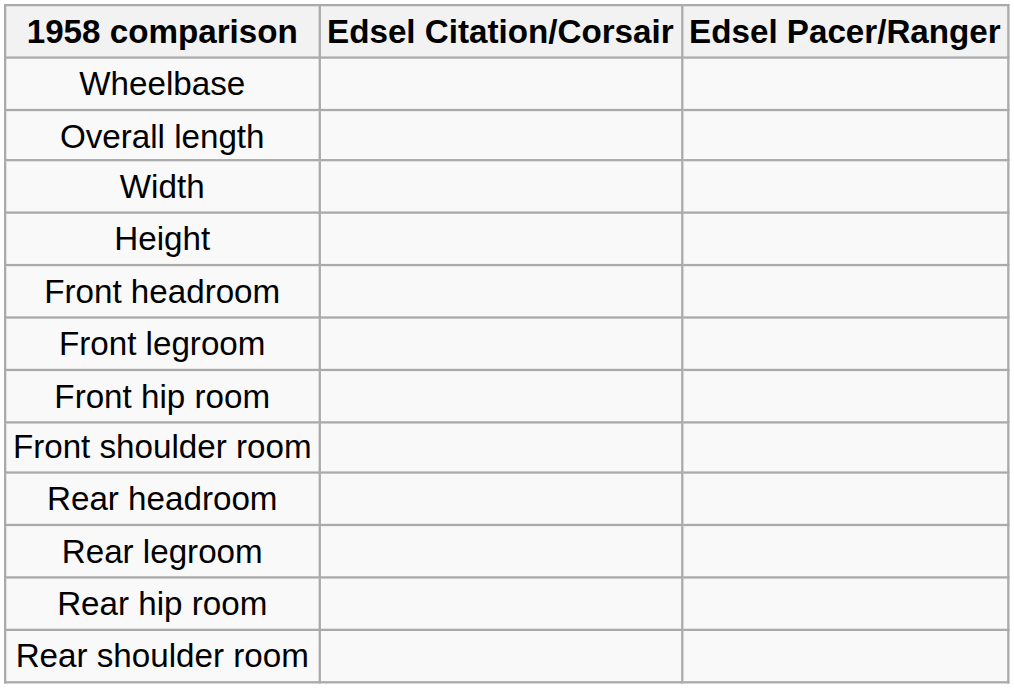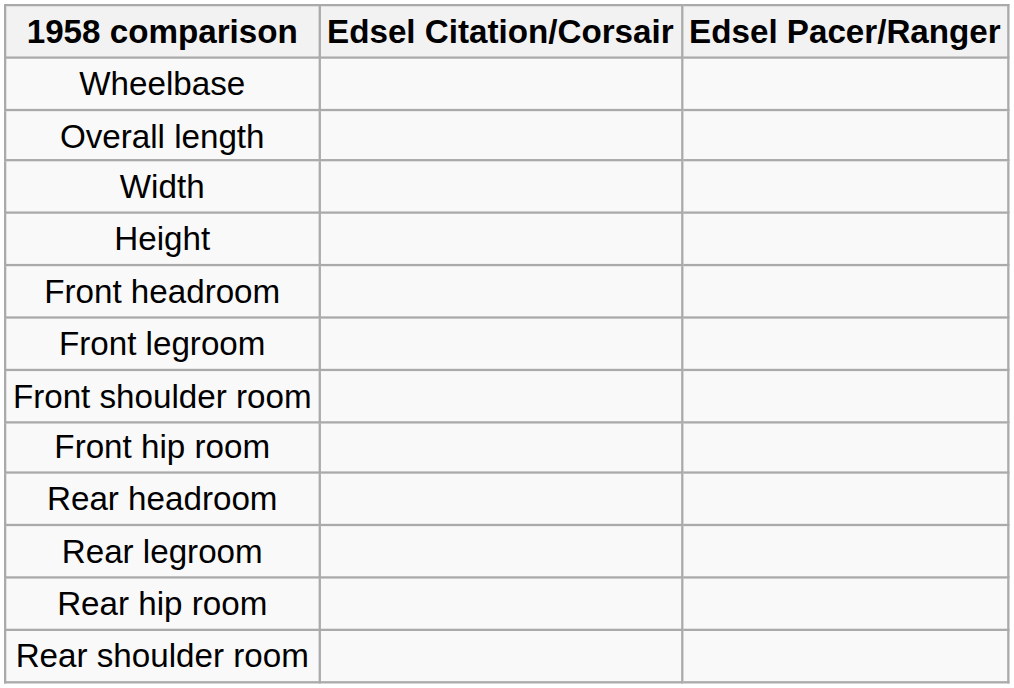 <table class="wikitable" style="text-align:center; font-size:91%;">
 <tr>
 <th>1958 comparison</th>
 <th>Edsel Citation/Corsair</th>
 <th>Edsel Pacer/Ranger</th>
 </tr>
 <tr>
 <td>Wheelbase</td>
 <td></td>
 <td></td>
 </tr>
 <tr>
 <td>Overall length</td>
 <td></td>
 <td></td>
 </tr>
 <tr>
 <td>Width</td>
 <td></td>
 <td></td>
 </tr>
 <tr>
 <td>Height</td>
 <td></td>
 <td></td>
 </tr>
 <tr>
 <td>Front headroom</td>
 <td></td>
 <td></td>
 </tr>
 <tr>
 <td>Front legroom</td>
 <td></td>
 <td></td>
 </tr>
 <tr>
-<td>Front hip room</td>
+<td>Front shoulder room</td>
 <td></td>
 <td></td>
 </tr>
 <tr>
-<td>Front shoulder room</td>
+<td>Front hip room</td>
 <td></td>
 <td></td>
 </tr>
 <tr>
 <td>Rear headroom</td>
 <td></td>
 <td></td>
 </tr>
 <tr>
 <td>Rear legroom</td>
 <td></td>
 <td></td>
 </tr>
 <tr>
 <td>Rear hip room</td>
 <td></td>
 <td></td>
 </tr>
 <tr>
 <td>Rear shoulder room</td>
 <td></td>
 <td></td>
 </tr>
 </table>
